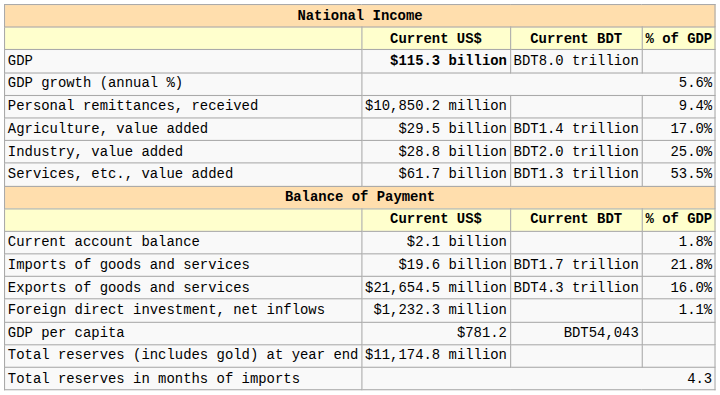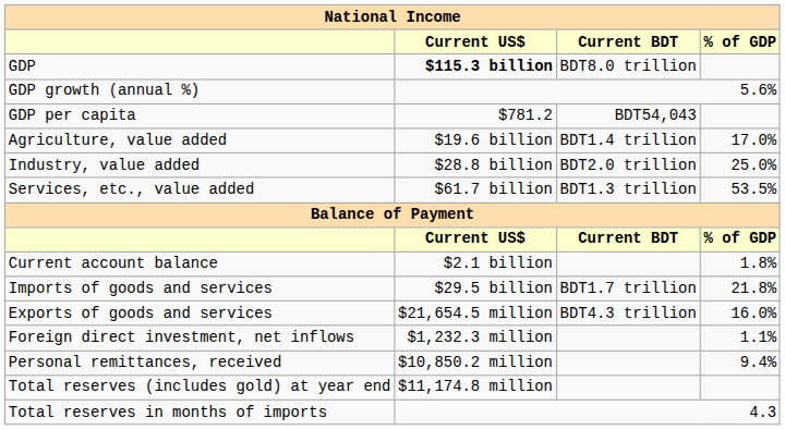 <table class="wikitable">
 <tr>
 <th colspan="4" style="background: #ffdead;">National Income</th>
 </tr>
 <tr>
 <th style="background: #ffffcd;"></th>
 <th style="background: #ffffcd;">Current US$</th>
 <th style="background: #ffffcd;">Current BDT</th>
 <th style="background: #ffffcd;">% of GDP</th>
 </tr>
 <tr>
 <td>GDP</td>
 <td style="text-align: right;"><strong>$115.3 billion</strong></td>
 <td style="text-align: right;">BDT8.0 trillion</td>
 <td style="text-align: right;"></td>
 </tr>
 <tr>
 <td>GDP growth (annual %)</td>
 <td colspan="3"  style="text-align: right;">5.6%</td>
 </tr>
 <tr>
-<td>Personal remittances, received</td>
-<td style="text-align: right;">$10,850.2 million</td>
+<td>GDP per capita</td>
+<td style="text-align: right;">$781.2</td>
+<td style="text-align: right;">BDT54,043</td>
 <td style="text-align: right;"></td>
-<td style="text-align: right;">9.4%</td>
 </tr>
 <tr>
 <td>Agriculture, value added</td>
-<td style="text-align: right;">$29.5 billion</td>
+<td style="text-align: right;">$19.6 billion</td>
 <td style="text-align: right;">BDT1.4 trillion</td>
 <td style="text-align: right;">17.0%</td>
 </tr>
 <tr>
 <td>Industry, value added</td>
 <td style="text-align: right;">$28.8 billion</td>
 <td style="text-align: right;">BDT2.0 trillion</td>
 <td style="text-align: right;">25.0%</td>
 </tr>
 <tr>
 <td>Services, etc., value added</td>
 <td style="text-align: right;">$61.7 billion</td>
 <td style="text-align: right;">BDT1.3 trillion</td>
 <td style="text-align: right;">53.5%</td>
 </tr>
 <tr>
 <th colspan="4" style="background: #ffdead;">Balance of Payment</th>
 </tr>
 <tr>
 <th style="background: #ffffcd;"></th>
 <th style="background: #ffffcd;">Current US$</th>
 <th style="background: #ffffcd;">Current BDT</th>
 <th style="background: #ffffcd;">% of GDP</th>
 </tr>
 <tr>
 <td>Current account balance</td>
 <td style="text-align: right;">$2.1 billion</td>
 <td style="text-align: right;"></td>
 <td style="text-align: right;">1.8%</td>
 </tr>
 <tr>
 <td>Imports of goods and services</td>
-<td style="text-align: right;">$19.6 billion</td>
+<td style="text-align: right;">$29.5 billion</td>
 <td style="text-align: right;">BDT1.7 trillion</td>
 <td style="text-align: right;">21.8%</td>
 </tr>
 <tr>
 <td>Exports of goods and services</td>
 <td style="text-align: right;">$21,654.5 million</td>
 <td style="text-align: right;">BDT4.3 trillion</td>
 <td style="text-align: right;">16.0%</td>
 </tr>
 <tr>
 <td>Foreign direct investment, net inflows</td>
 <td style="text-align: right;">$1,232.3 million</td>
 <td style="text-align: right;"></td>
 <td style="text-align: right;">1.1%</td>
 </tr>
 <tr>
-<td>GDP per capita</td>
-<td style="text-align: right;">$781.2</td>
-<td style="text-align: right;">BDT54,043</td>
+<td>Personal remittances, received</td>
+<td style="text-align: right;">$10,850.2 million</td>
 <td style="text-align: right;"></td>
+<td style="text-align: right;">9.4%</td>
 </tr>
 <tr>
 <td>Total reserves (includes gold) at year end</td>
 <td style="text-align: right;">$11,174.8 million</td>
 <td style="text-align: right;"></td>
 <td style="text-align: right;"></td>
 </tr>
 <tr>
 <td>Total reserves in months of imports</td>
 <td colspan="3"  style="text-align: right;">4.3</td>
 </tr>
 </table>
